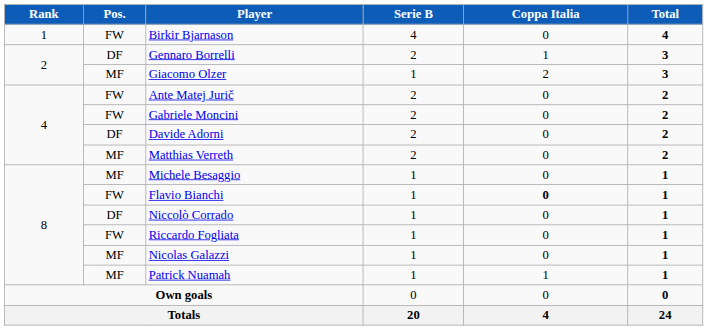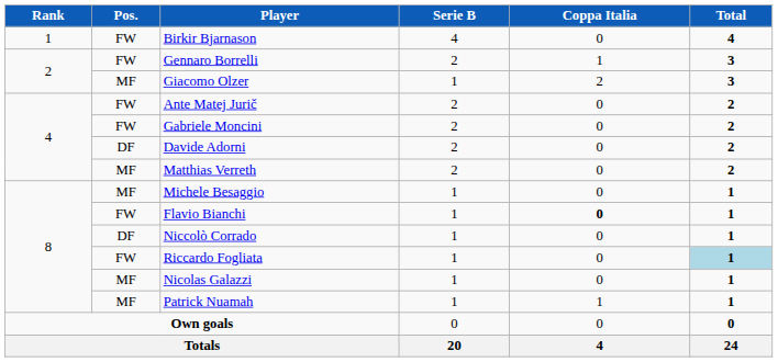 <table class="wikitable sortable" style="text-align:center; width:70%">
 <tr>
 <th style=background-color:#0d5db8;color:#ffffff>Rank</th>
 <th style=background-color:#0d5db8;color:#ffffff>Pos.</th>
 <th style=background-color:#0d5db8;color:#ffffff>Player</th>
 <th style=background-color:#0d5db8;color:#ffffff>Serie B</th>
 <th style=background-color:#0d5db8;color:#ffffff>Coppa Italia</th>
 <th style=background-color:#0d5db8;color:#ffffff>Total</th>
 </tr>
 <tr>
 <td>1</td>
 <td>FW</td>
 <td align=left> <a href='#'>Birkir Bjarnason</a></td>
 <td>4</td>
 <td>0</td>
 <td><strong>4</strong></td>
 </tr>
 <tr>
 <td rowspan="2">2</td>
-<td>DF</td>
+<td>FW</td>
 <td align=left> <a href='#'>Gennaro Borrelli</a></td>
 <td>2</td>
 <td>1</td>
 <td><strong>3</strong></td>
 </tr>
 <tr>
 <td>MF</td>
 <td align=left> <a href='#'>Giacomo Olzer</a></td>
 <td>1</td>
 <td>2</td>
 <td><strong>3</strong></td>
 </tr>
 <tr>
 <td rowspan="4">4</td>
 <td>FW</td>
 <td align=left> <a href='#'>Ante Matej Jurič</a></td>
 <td>2</td>
 <td>0</td>
 <td><strong>2</strong></td>
 </tr>
 <tr>
 <td>FW</td>
 <td align=left> <a href='#'>Gabriele Moncini</a></td>
 <td>2</td>
 <td>0</td>
 <td><strong>2</strong></td>
 </tr>
 <tr>
 <td>DF</td>
 <td align=left> <a href='#'>Davide Adorni</a></td>
 <td>2</td>
 <td>0</td>
 <td><strong>2</strong></td>
 </tr>
 <tr>
 <td>MF</td>
 <td align=left> <a href='#'>Matthias Verreth</a></td>
 <td>2</td>
 <td>0</td>
 <td><strong>2</strong></td>
 </tr>
 <tr>
 <td rowspan="6">8</td>
 <td>MF</td>
 <td align=left> <a href='#'>Michele Besaggio</a></td>
 <td>1</td>
 <td>0</td>
 <td><strong>1</strong></td>
 </tr>
 <tr>
 <td>FW</td>
 <td align=left> <a href='#'>Flavio Bianchi</a></td>
 <td>1</td>
 <td><strong>0</strong></td>
 <td><strong>1</strong></td>
 </tr>
 <tr>
 <td>DF</td>
 <td align=left> <a href='#'>Niccolò Corrado</a></td>
 <td>1</td>
 <td>0</td>
 <td><strong>1</strong></td>
 </tr>
 <tr>
 <td>FW</td>
 <td align=left> <a href='#'>Riccardo Fogliata</a></td>
 <td>1</td>
 <td>0</td>
-<td><strong>1</strong></td>
+<td style="background: lightblue;"><strong>1</strong></td>
 </tr>
 <tr>
 <td>MF</td>
 <td align=left> <a href='#'>Nicolas Galazzi</a></td>
 <td>1</td>
 <td>0</td>
 <td><strong>1</strong></td>
 </tr>
 <tr>
 <td>MF</td>
 <td align=left> <a href='#'>Patrick Nuamah</a></td>
 <td>1</td>
 <td>1</td>
 <td><strong>1</strong></td>
 </tr>
 <tr>
 <td colspan="3"><strong>Own goals</strong></td>
 <td>0</td>
 <td>0</td>
 <td><strong>0</strong></td>
 </tr>
 <tr>
 <th colspan="3"><strong>Totals</strong></th>
 <th><strong>20</strong></th>
 <th><strong>4</strong></th>
 <th><strong>24</strong></th>
 </tr>
 </table>
